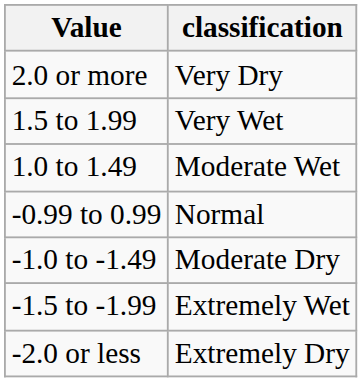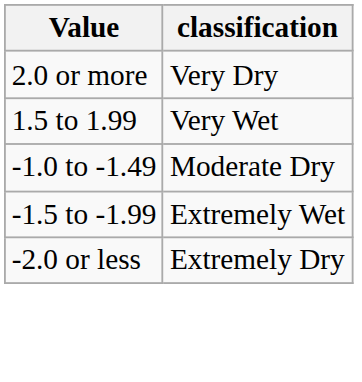 <table class="wikitable">
 <tr>
 <th>Value</th>
 <th>classification</th>
 </tr>
 <tr>
 <td>2.0 or more</td>
 <td>Very Dry</td>
 </tr>
 <tr>
 <td>1.5 to 1.99</td>
 <td>Very Wet</td>
 </tr>
 <tr>
-<td>1.0 to 1.49</td>
-<td>Moderate Wet</td>
-</tr>
-<tr>
-<td>-0.99 to 0.99</td>
-<td>Normal</td>
-</tr>
-<tr>
 <td>-1.0 to -1.49</td>
 <td>Moderate Dry</td>
 </tr>
 <tr>
 <td>-1.5 to -1.99</td>
 <td>Extremely Wet</td>
 </tr>
 <tr>
 <td>-2.0 or less</td>
 <td>Extremely Dry</td>
 </tr>
 </table>
